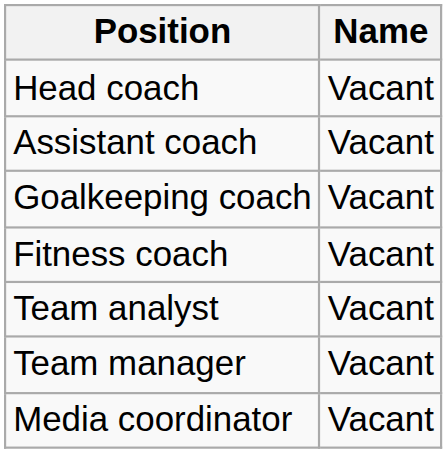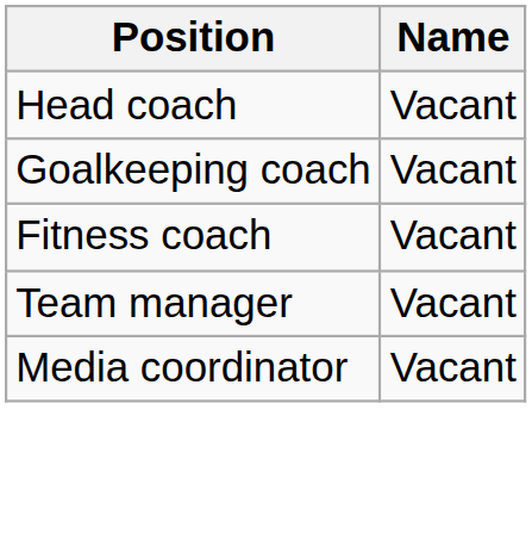 <table class="wikitable">
 <tr>
 <th>Position</th>
 <th>Name</th>
 </tr>
 <tr>
 <td>Head coach</td>
-<td>Vacant</td>
-</tr>
-<tr>
-<td>Assistant coach</td>
 <td>Vacant</td>
 </tr>
 <tr>
 <td>Goalkeeping coach</td>
 <td>Vacant</td>
 </tr>
 <tr>
 <td>Fitness coach</td>
 <td>Vacant</td>
 </tr>
 <tr>
-<td>Team analyst</td>
-<td>Vacant</td>
-</tr>
-<tr>
 <td>Team manager</td>
 <td>Vacant</td>
 </tr>
 <tr>
 <td>Media coordinator</td>
 <td>Vacant</td>
 </tr>
 </table>
